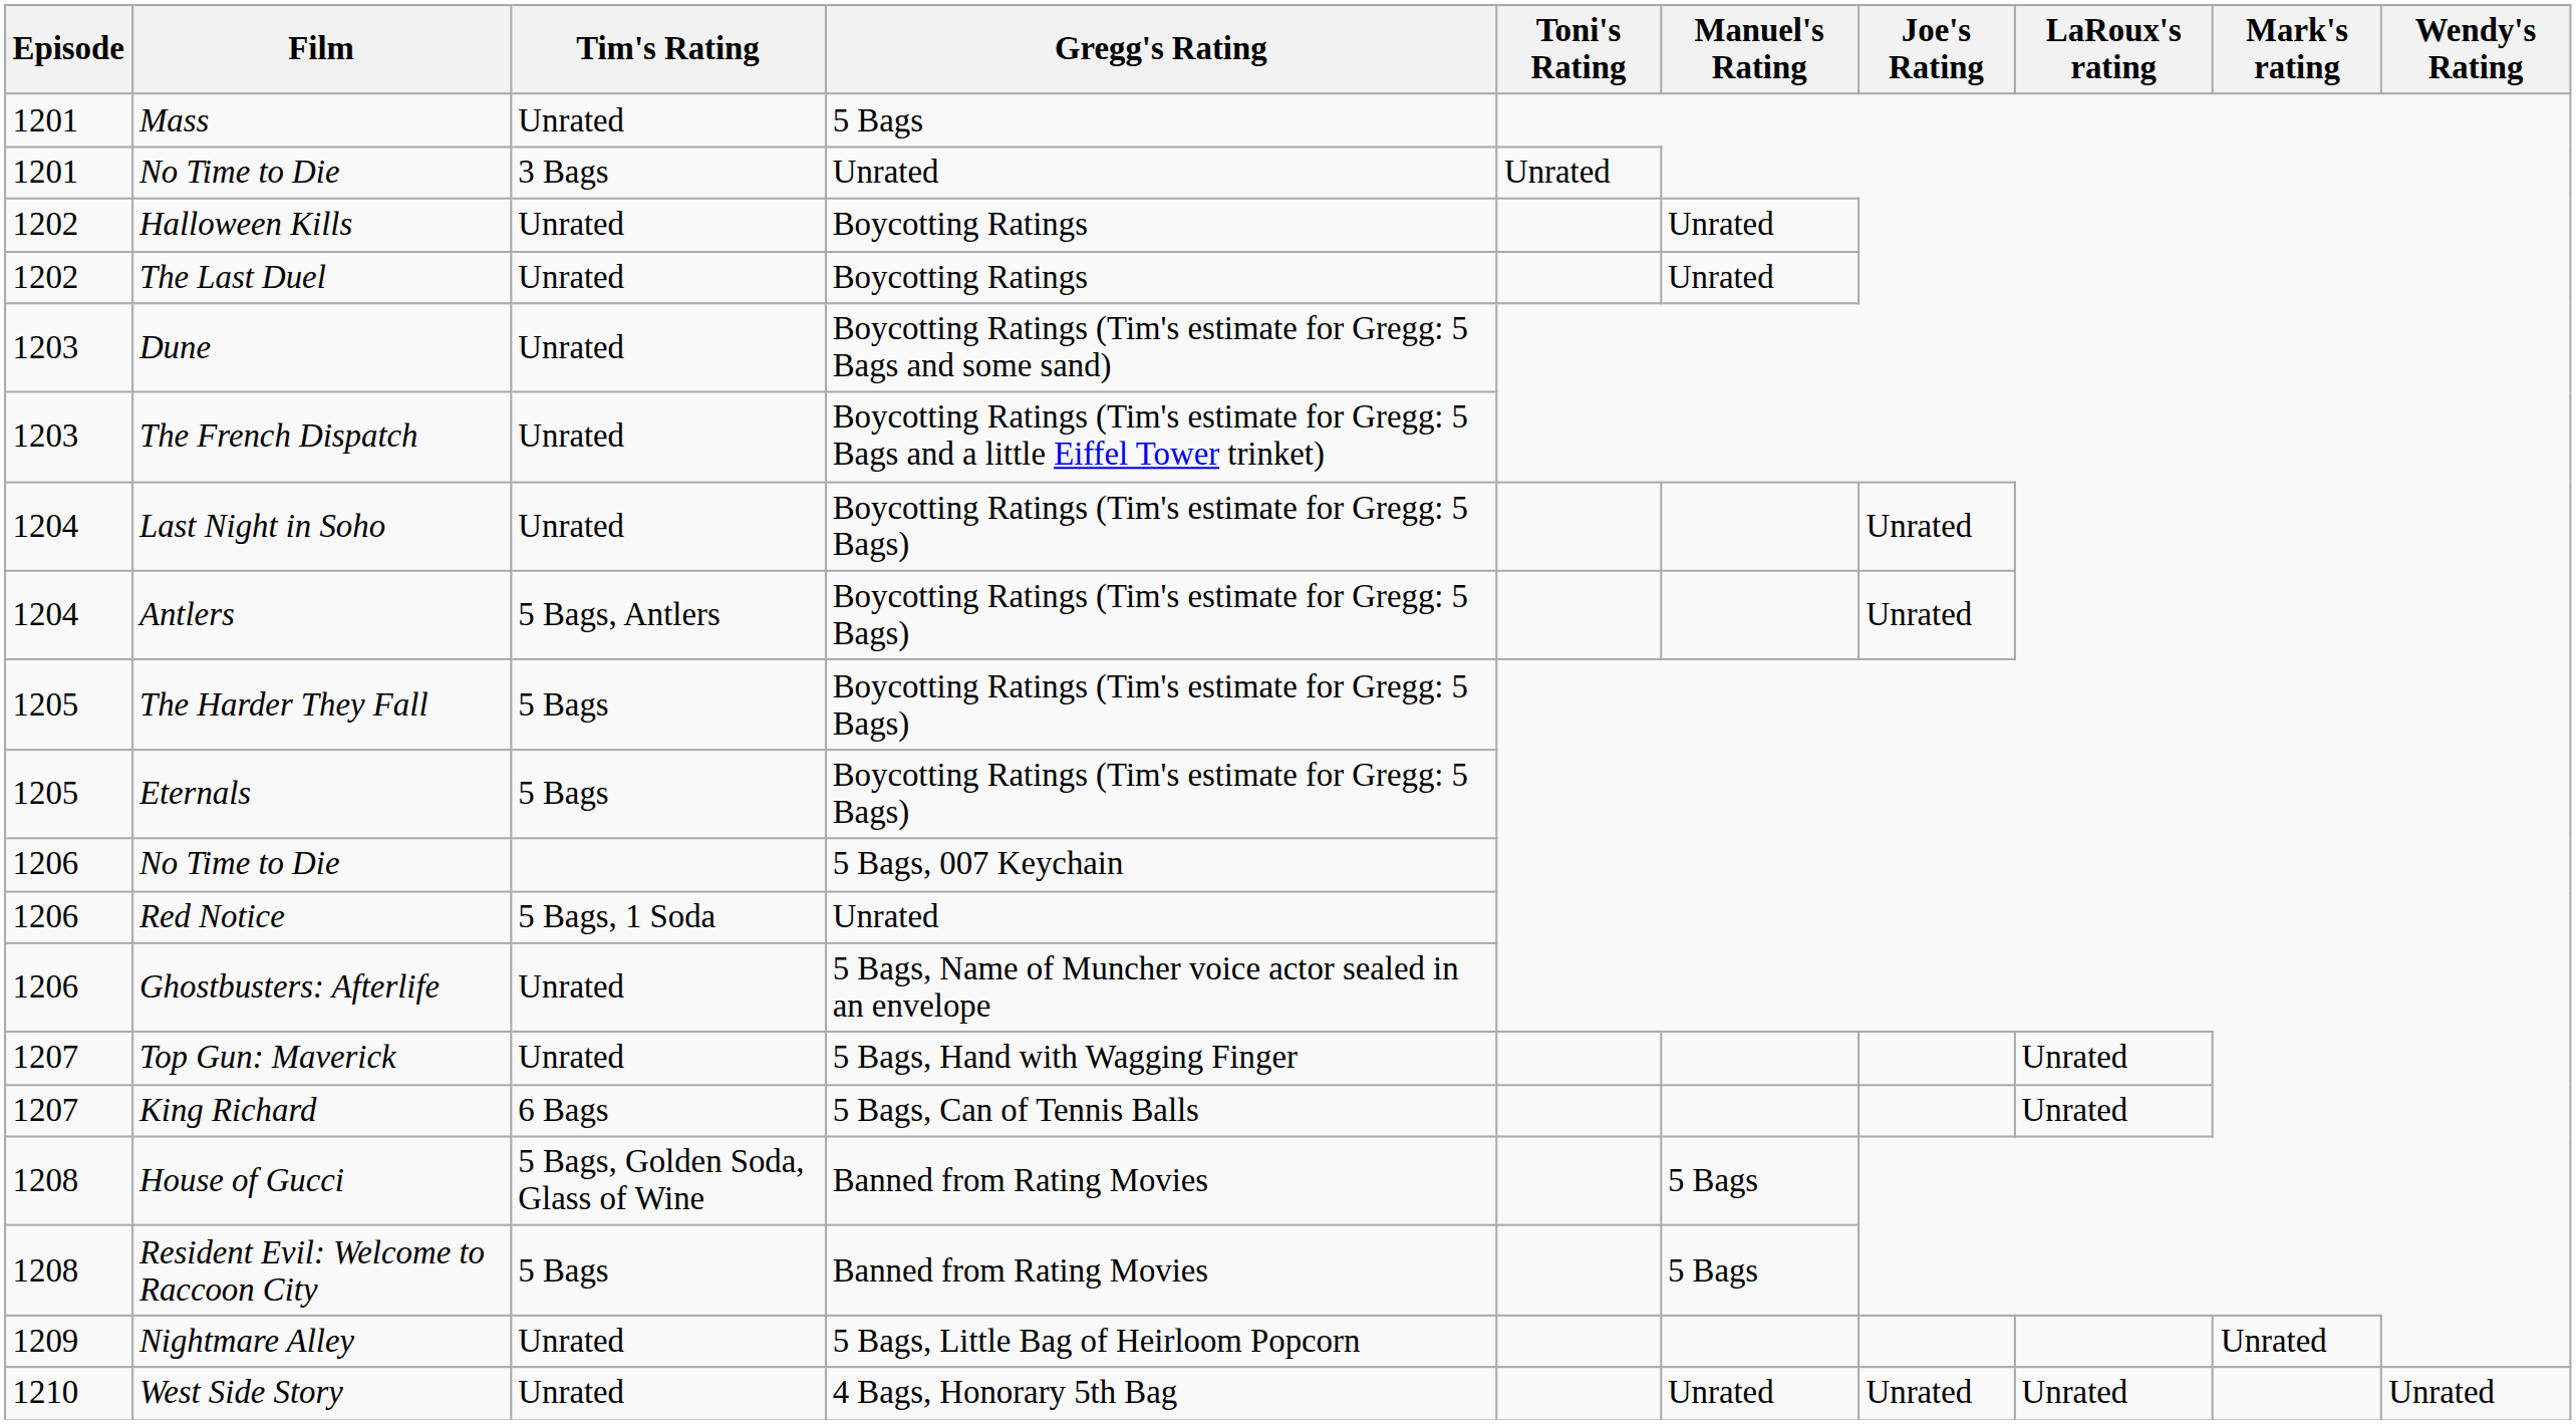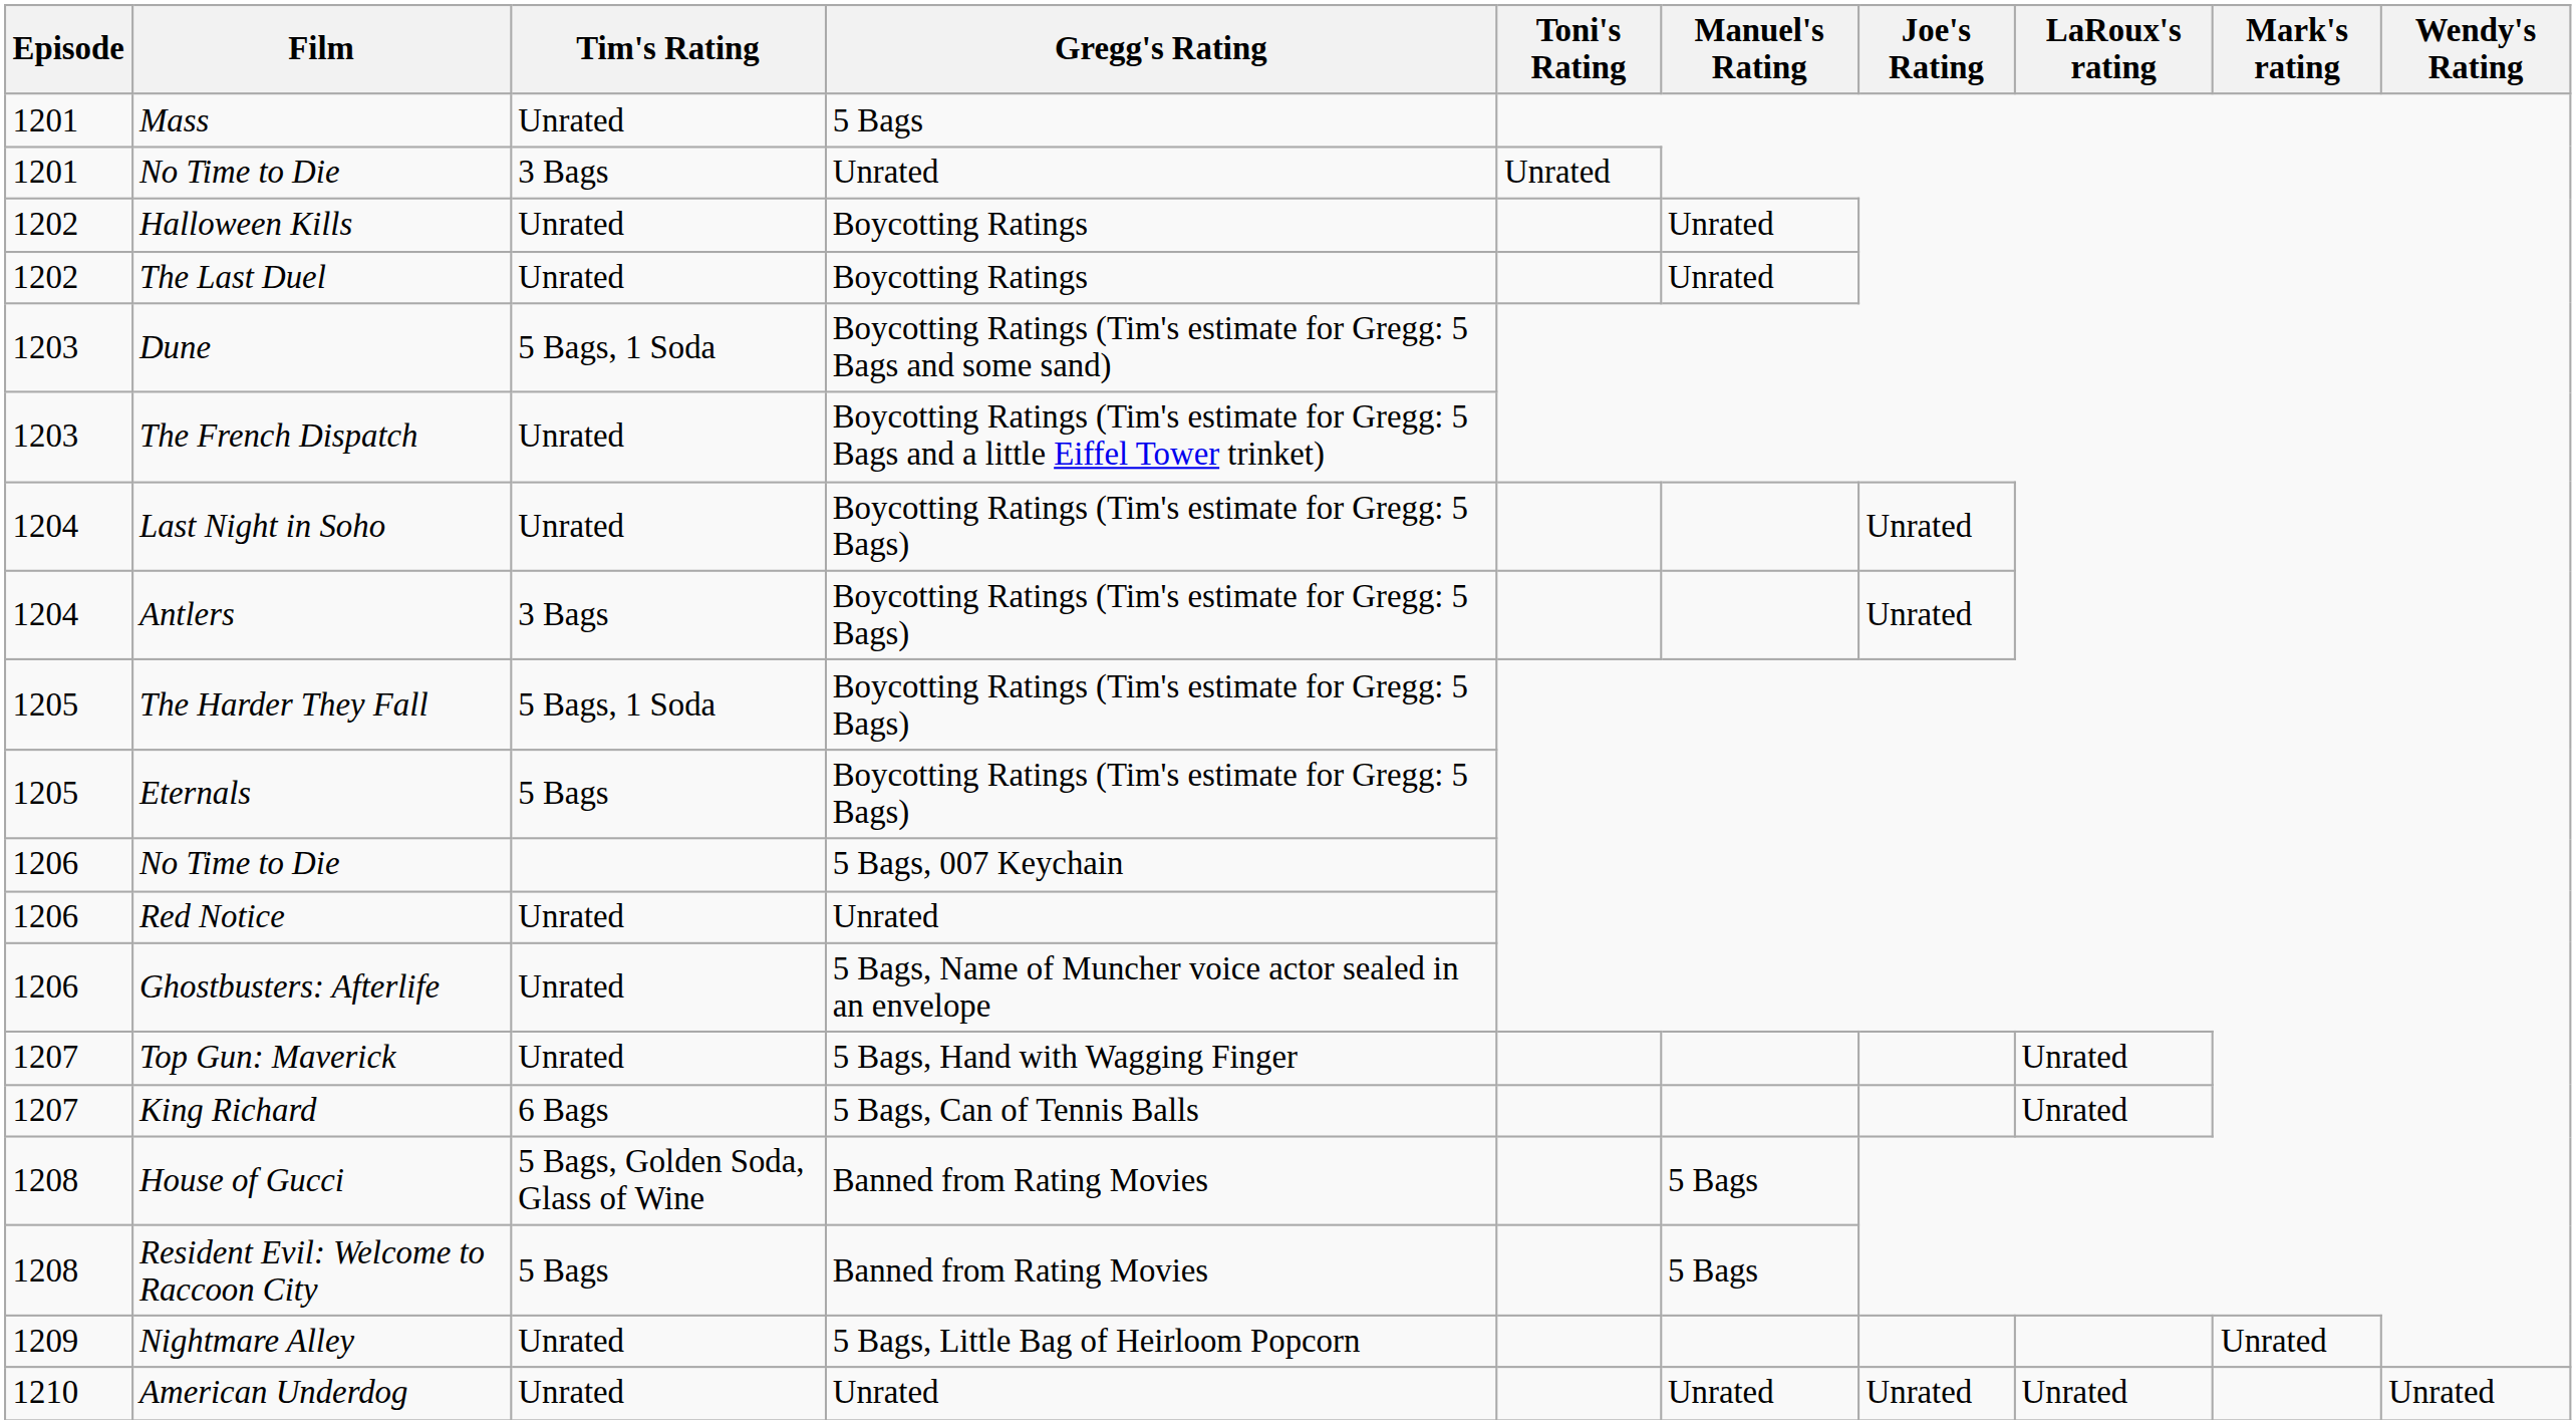 <table class="wikitable">
 <tr>
 <th>Episode</th>
 <th>Film</th>
 <th>Tim's Rating</th>
 <th>Gregg's Rating</th>
 <th>Toni's Rating</th>
 <th>Manuel's Rating</th>
 <th>Joe's Rating</th>
 <th>LaRoux's rating</th>
 <th>Mark's rating</th>
 <th>Wendy's Rating</th>
 </tr>
 <tr>
 <td>1201</td>
 <td><em>Mass</em></td>
 <td>Unrated</td>
 <td>5 Bags</td>
 </tr>
 <tr>
 <td>1201</td>
 <td><em>No Time to Die</em></td>
 <td>3 Bags</td>
 <td>Unrated</td>
 <td>Unrated</td>
 </tr>
 <tr>
 <td>1202</td>
 <td><em>Halloween Kills</em></td>
 <td>Unrated</td>
 <td>Boycotting Ratings</td>
 <td></td>
 <td>Unrated</td>
 </tr>
 <tr>
 <td>1202</td>
 <td><em>The Last Duel</em></td>
 <td>Unrated</td>
 <td>Boycotting Ratings</td>
 <td></td>
 <td>Unrated</td>
 </tr>
 <tr>
 <td>1203</td>
 <td><em>Dune</em></td>
-<td>Unrated</td>
+<td>5 Bags, 1 Soda</td>
 <td>Boycotting Ratings (Tim's estimate for Gregg: 5 Bags and some sand)</td>
 </tr>
 <tr>
 <td>1203</td>
 <td><em>The French Dispatch</em></td>
 <td>Unrated</td>
 <td>Boycotting Ratings (Tim's estimate for Gregg: 5 Bags and a little <a href='#'>Eiffel Tower</a> trinket)</td>
 </tr>
 <tr>
 <td>1204</td>
 <td><em>Last Night in Soho</em></td>
 <td>Unrated</td>
 <td>Boycotting Ratings (Tim's estimate for Gregg: 5 Bags)</td>
 <td></td>
 <td></td>
 <td>Unrated</td>
 </tr>
 <tr>
 <td>1204</td>
 <td><em>Antlers</em></td>
-<td>5 Bags, Antlers</td>
+<td>3 Bags</td>
 <td>Boycotting Ratings (Tim's estimate for Gregg: 5 Bags)</td>
 <td></td>
 <td></td>
 <td>Unrated</td>
 </tr>
 <tr>
 <td>1205</td>
 <td><em>The Harder They Fall</em></td>
-<td>5 Bags</td>
+<td>5 Bags, 1 Soda</td>
 <td>Boycotting Ratings (Tim's estimate for Gregg: 5 Bags)</td>
 </tr>
 <tr>
 <td>1205</td>
 <td><em>Eternals</em></td>
 <td>5 Bags</td>
 <td>Boycotting Ratings (Tim's estimate for Gregg: 5 Bags)</td>
 </tr>
 <tr>
 <td>1206</td>
 <td><em>No Time to Die</em></td>
 <td></td>
 <td>5 Bags, 007 Keychain</td>
 </tr>
 <tr>
 <td>1206</td>
 <td><em>Red Notice</em></td>
-<td>5 Bags, 1 Soda</td>
+<td>Unrated</td>
 <td>Unrated</td>
 </tr>
 <tr>
 <td>1206</td>
 <td><em>Ghostbusters: Afterlife</em></td>
 <td>Unrated</td>
 <td>5 Bags, Name of Muncher voice actor sealed in an envelope</td>
 </tr>
 <tr>
 <td>1207</td>
 <td><em>Top Gun: Maverick</em></td>
 <td>Unrated</td>
 <td>5 Bags, Hand with Wagging Finger</td>
 <td></td>
 <td></td>
 <td></td>
 <td>Unrated</td>
 </tr>
 <tr>
 <td>1207</td>
 <td><em>King Richard</em></td>
 <td>6 Bags</td>
 <td>5 Bags, Can of Tennis Balls</td>
 <td></td>
 <td></td>
 <td></td>
 <td>Unrated</td>
 </tr>
 <tr>
 <td>1208</td>
 <td><em>House of Gucci</em></td>
 <td>5 Bags, Golden Soda, Glass of Wine</td>
 <td>Banned from Rating Movies</td>
 <td></td>
 <td>5 Bags</td>
 </tr>
 <tr>
 <td>1208</td>
 <td><em>Resident Evil: Welcome to Raccoon City</em></td>
 <td>5 Bags</td>
 <td>Banned from Rating Movies</td>
 <td></td>
 <td>5 Bags</td>
 </tr>
 <tr>
 <td>1209</td>
 <td><em>Nightmare Alley</em></td>
 <td>Unrated</td>
 <td>5 Bags, Little Bag of Heirloom Popcorn</td>
 <td></td>
 <td></td>
 <td></td>
 <td></td>
 <td>Unrated</td>
 </tr>
 <tr>
 <td>1210</td>
-<td><em>West Side Story</em></td>
+<td><em>American Underdog</em></td>
 <td>Unrated</td>
-<td>4 Bags, Honorary 5th Bag</td>
+<td>Unrated</td>
 <td></td>
 <td>Unrated</td>
 <td>Unrated</td>
 <td>Unrated</td>
 <td></td>
 <td>Unrated</td>
 </tr>
 </table>
